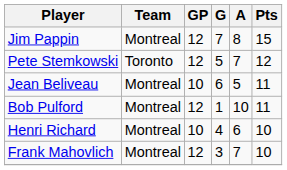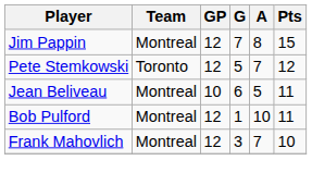 <table class="wikitable">
 <tr>
 <th>Player</th>
 <th>Team</th>
 <th>GP</th>
 <th>G</th>
 <th>A</th>
 <th>Pts</th>
 </tr>
 <tr>
 <td><a href='#'>Jim Pappin</a></td>
 <td>Montreal</td>
 <td>12</td>
 <td>7</td>
 <td>8</td>
 <td>15</td>
 </tr>
 <tr>
 <td><a href='#'>Pete Stemkowski</a></td>
 <td>Toronto</td>
 <td>12</td>
 <td>5</td>
 <td>7</td>
 <td>12</td>
 </tr>
 <tr>
 <td><a href='#'>Jean Beliveau</a></td>
 <td>Montreal</td>
 <td>10</td>
 <td>6</td>
 <td>5</td>
 <td>11</td>
 </tr>
 <tr>
 <td><a href='#'>Bob Pulford</a></td>
 <td>Montreal</td>
 <td>12</td>
 <td>1</td>
 <td>10</td>
 <td>11</td>
 </tr>
 <tr>
-<td><a href='#'>Henri Richard</a></td>
-<td>Montreal</td>
-<td>10</td>
-<td>4</td>
-<td>6</td>
-<td>10</td>
-</tr>
-<tr>
 <td><a href='#'>Frank Mahovlich</a></td>
 <td>Montreal</td>
 <td>12</td>
 <td>3</td>
 <td>7</td>
 <td>10</td>
 </tr>
 <tr>
 </tr>
 </table>
